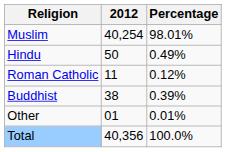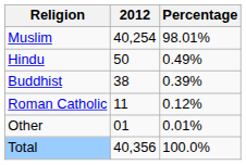 <table class="wikitable">
 <tr>
 <th>Religion</th>
 <th>2012</th>
 <th>Percentage</th>
 </tr>
 <tr>
 <td><a href='#'>Muslim</a></td>
 <td>40,254</td>
 <td>98.01%</td>
 </tr>
 <tr>
 <td><a href='#'>Hindu</a></td>
 <td>50</td>
 <td>0.49%</td>
 </tr>
 <tr>
+<td><a href='#'>Buddhist</a></td>
+<td>38</td>
+<td>0.39%</td>
+</tr>
+<tr>
 <td><a href='#'>Roman Catholic</a></td>
 <td>11</td>
 <td>0.12%</td>
-</tr>
-<tr>
-<td><a href='#'>Buddhist</a></td>
-<td>38</td>
-<td>0.39%</td>
 </tr>
 <tr>
 <td>Other</td>
 <td>01</td>
 <td>0.01%</td>
 </tr>
 <tr>
 <td align="left" style="background: #99CCFF;">Total</td>
 <td>40,356</td>
 <td>100.0%</td>
 </tr>
 </table>
